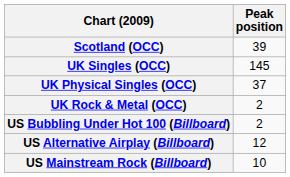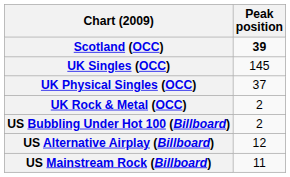 <table class="wikitable sortable plainrowheaders" style="text-align:center">
 <tr>
 <th scope="col">Chart (2009)</th>
 <th scope="col">Peak<br>position</th>
 </tr>
 <tr>
 <th scope="row"><a href='#'>Scotland</a> (<a href='#'>OCC</a>)</th>
-<td>39</td>
+<td><strong>39</strong></td>
 </tr>
 <tr>
 <th scope="row"><a href='#'>UK Singles</a> (<a href='#'>OCC</a>)</th>
 <td>145</td>
 </tr>
 <tr>
 <th scope="row"><a href='#'>UK Physical Singles</a> (<a href='#'>OCC</a>)</th>
 <td>37</td>
 </tr>
 <tr>
 <th scope="row"><a href='#'>UK Rock & Metal</a> (<a href='#'>OCC</a>)</th>
 <td>2</td>
 </tr>
 <tr>
 <th scope="row">US <a href='#'>Bubbling Under Hot 100</a> (<em><a href='#'>Billboard</a></em>)</th>
 <td>2</td>
 </tr>
 <tr>
 <th scope="row">US <a href='#'>Alternative Airplay</a> (<em><a href='#'>Billboard</a></em>)</th>
 <td>12</td>
 </tr>
 <tr>
 <th scope="row">US <a href='#'>Mainstream Rock</a> (<em><a href='#'>Billboard</a></em>)</th>
-<td>10</td>
+<td>11</td>
 </tr>
 </table>
